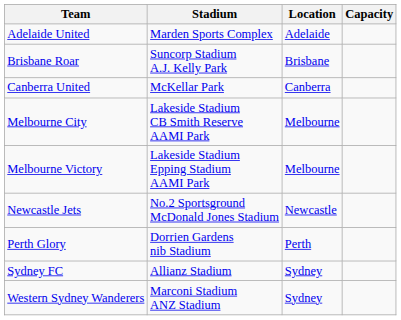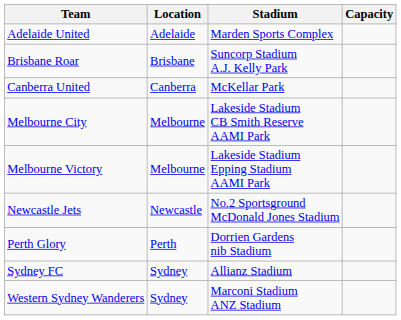 <table class="wikitable">
 <tr>
 <th>Team</th>
+<th>Location</th>
 <th>Stadium</th>
-<th>Location</th>
 <th>Capacity</th>
 </tr>
 <tr>
 <td><a href='#'>Adelaide United</a></td>
+<td><a href='#'>Adelaide</a></td>
 <td><a href='#'>Marden Sports Complex</a></td>
-<td><a href='#'>Adelaide</a></td>
 <td style="text-align:center;"></td>
 </tr>
 <tr>
 <td><a href='#'>Brisbane Roar</a></td>
+<td><a href='#'>Brisbane</a></td>
 <td><a href='#'>Suncorp Stadium</a><br><a href='#'>A.J. Kelly Park</a></td>
-<td><a href='#'>Brisbane</a></td>
 <td style="text-align:center;"><br></td>
 </tr>
 <tr>
 <td><a href='#'>Canberra United</a></td>
+<td><a href='#'>Canberra</a></td>
 <td><a href='#'>McKellar Park</a></td>
-<td><a href='#'>Canberra</a></td>
 <td style="text-align:center;"></td>
 </tr>
 <tr>
 <td><a href='#'>Melbourne City</a></td>
+<td><a href='#'>Melbourne</a></td>
 <td><a href='#'>Lakeside Stadium</a><br><a href='#'>CB Smith Reserve</a><br><a href='#'>AAMI Park</a></td>
-<td><a href='#'>Melbourne</a></td>
 <td style="text-align:center;"><br><br></td>
 </tr>
 <tr>
 <td><a href='#'>Melbourne Victory</a></td>
+<td><a href='#'>Melbourne</a></td>
 <td><a href='#'>Lakeside Stadium</a><br><a href='#'>Epping Stadium</a><br><a href='#'>AAMI Park</a></td>
-<td><a href='#'>Melbourne</a></td>
 <td style="text-align:center;"><br><br></td>
 </tr>
 <tr>
 <td><a href='#'>Newcastle Jets</a></td>
+<td><a href='#'>Newcastle</a></td>
 <td><a href='#'>No.2 Sportsground</a><br><a href='#'>McDonald Jones Stadium</a></td>
-<td><a href='#'>Newcastle</a></td>
 <td style="text-align:center;"><br></td>
 </tr>
 <tr>
 <td><a href='#'>Perth Glory</a></td>
+<td><a href='#'>Perth</a></td>
 <td><a href='#'>Dorrien Gardens</a><br><a href='#'>nib Stadium</a></td>
-<td><a href='#'>Perth</a></td>
 <td style="text-align:center;"><br></td>
 </tr>
 <tr>
 <td><a href='#'>Sydney FC</a></td>
+<td><a href='#'>Sydney</a></td>
 <td><a href='#'>Allianz Stadium</a></td>
-<td><a href='#'>Sydney</a></td>
 <td style="text-align:center;"></td>
 </tr>
 <tr>
 <td><a href='#'>Western Sydney Wanderers</a></td>
+<td><a href='#'>Sydney</a></td>
 <td><a href='#'>Marconi Stadium</a><br><a href='#'>ANZ Stadium</a></td>
-<td><a href='#'>Sydney</a></td>
 <td style="text-align:center;"><br></td>
 </tr>
 </table>
